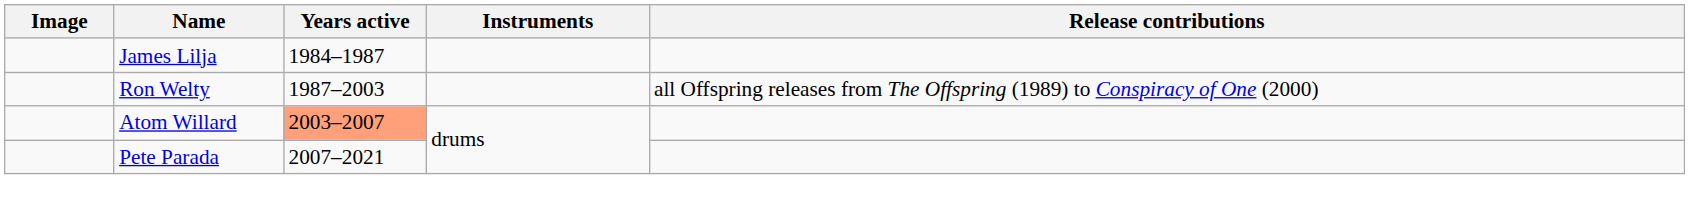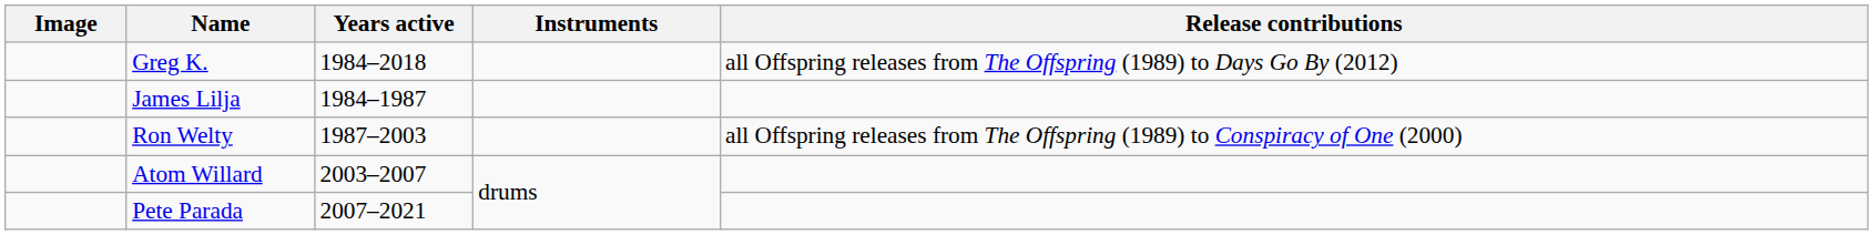 <table class="wikitable" width="100%" border="1">
 <tr>
 <th width="75">Image</th>
 <th width="120">Name</th>
 <th width="100">Years active</th>
 <th width="160">Instruments</th>
 <th>Release contributions</th>
+</tr>
+<tr>
+<td></td>
+<td><a href='#'>Greg K.</a></td>
+<td>1984–2018</td>
+<td></td>
+<td>all Offspring releases from <em><a href='#'>The Offspring</a></em> (1989) to <em>Days Go By</em> (2012)</td>
 </tr>
 <tr>
 <td></td>
 <td><a href='#'>James Lilja</a></td>
 <td>1984–1987 </td>
 <td></td>
 <td></td>
 </tr>
 <tr>
 <td></td>
 <td><a href='#'>Ron Welty</a></td>
 <td>1987–2003</td>
 <td></td>
 <td>all Offspring releases from <em>The Offspring</em> (1989) to <em><a href='#'>Conspiracy of One</a></em> (2000)</td>
 </tr>
 <tr>
 <td></td>
 <td><a href='#'>Atom Willard</a></td>
-<td style="background: lightsalmon;">2003–2007</td>
+<td>2003–2007</td>
 <td rowspan="2">drums</td>
 <td></td>
 </tr>
 <tr>
 <td></td>
 <td><a href='#'>Pete Parada</a></td>
 <td>2007–2021</td>
 <td></td>
 </tr>
 </table>
